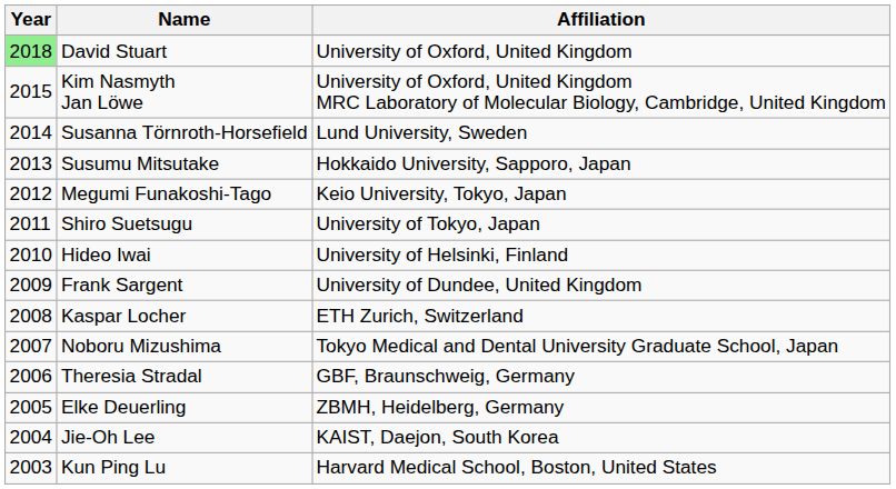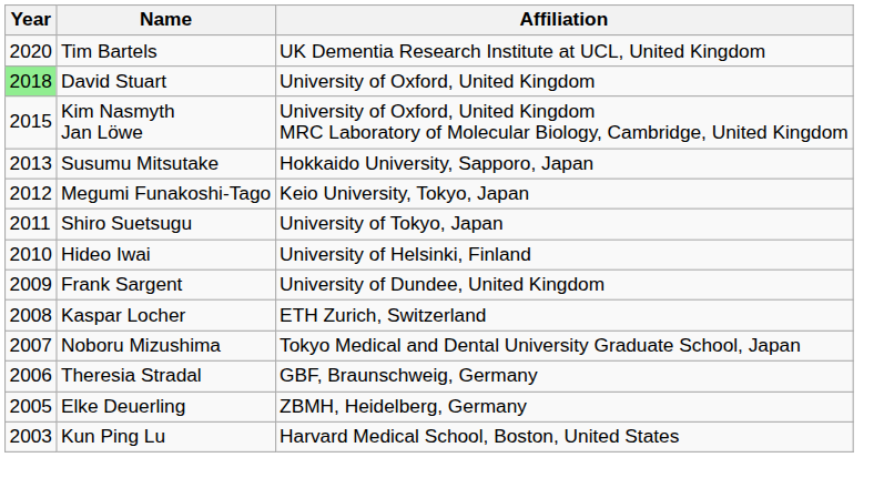 <table class="wikitable sortable">
 <tr>
 <th>Year</th>
 <th>Name</th>
 <th>Affiliation</th>
+</tr>
+<tr>
+<td>2020</td>
+<td>Tim Bartels</td>
+<td>UK Dementia Research Institute at UCL, United Kingdom</td>
 </tr>
 <tr>
 <td style="background: lightgreen;">2018</td>
 <td>David Stuart</td>
 <td>University of Oxford, United Kingdom</td>
 </tr>
 <tr>
 <td>2015</td>
 <td>Kim Nasmyth<br>Jan Löwe</td>
 <td>University of Oxford, United Kingdom<br>MRC Laboratory of Molecular Biology, Cambridge, United Kingdom</td>
-</tr>
-<tr>
-<td>2014</td>
-<td>Susanna Törnroth-Horsefield</td>
-<td>Lund University, Sweden</td>
 </tr>
 <tr>
 <td>2013</td>
 <td>Susumu Mitsutake</td>
 <td>Hokkaido University, Sapporo, Japan</td>
 </tr>
 <tr>
 <td>2012</td>
 <td>Megumi Funakoshi-Tago</td>
 <td>Keio University, Tokyo, Japan</td>
 </tr>
 <tr>
 <td>2011</td>
 <td>Shiro Suetsugu</td>
 <td>University of Tokyo, Japan</td>
 </tr>
 <tr>
 <td>2010</td>
 <td>Hideo Iwai</td>
 <td>University of Helsinki, Finland</td>
 </tr>
 <tr>
 <td>2009</td>
 <td>Frank Sargent</td>
 <td>University of Dundee, United Kingdom</td>
 </tr>
 <tr>
 <td>2008</td>
 <td>Kaspar Locher</td>
 <td>ETH Zurich, Switzerland</td>
 </tr>
 <tr>
 <td>2007</td>
 <td>Noboru Mizushima</td>
 <td>Tokyo Medical and Dental University Graduate School, Japan</td>
 </tr>
 <tr>
 <td>2006</td>
 <td>Theresia Stradal</td>
 <td>GBF, Braunschweig, Germany</td>
 </tr>
 <tr>
 <td>2005</td>
 <td>Elke Deuerling</td>
 <td>ZBMH, Heidelberg, Germany</td>
 </tr>
 <tr>
-<td>2004</td>
-<td>Jie-Oh Lee</td>
-<td>KAIST, Daejon, South Korea</td>
-</tr>
-<tr>
 <td>2003</td>
 <td>Kun Ping Lu</td>
 <td>Harvard Medical School, Boston, United States</td>
 </tr>
 </table>
